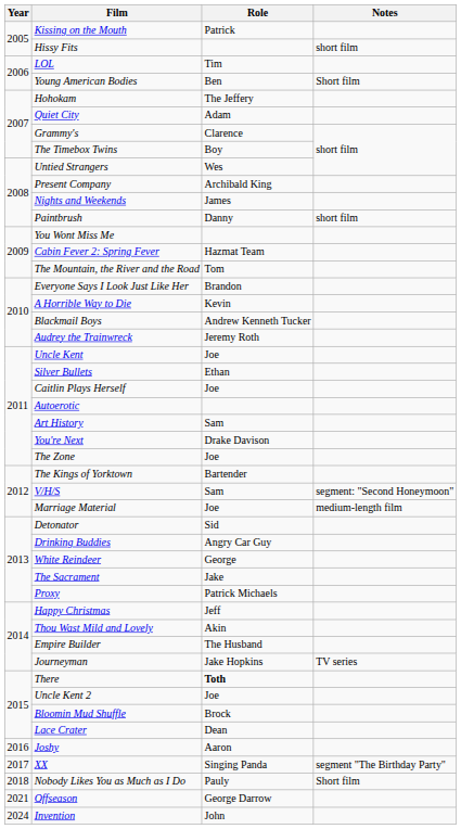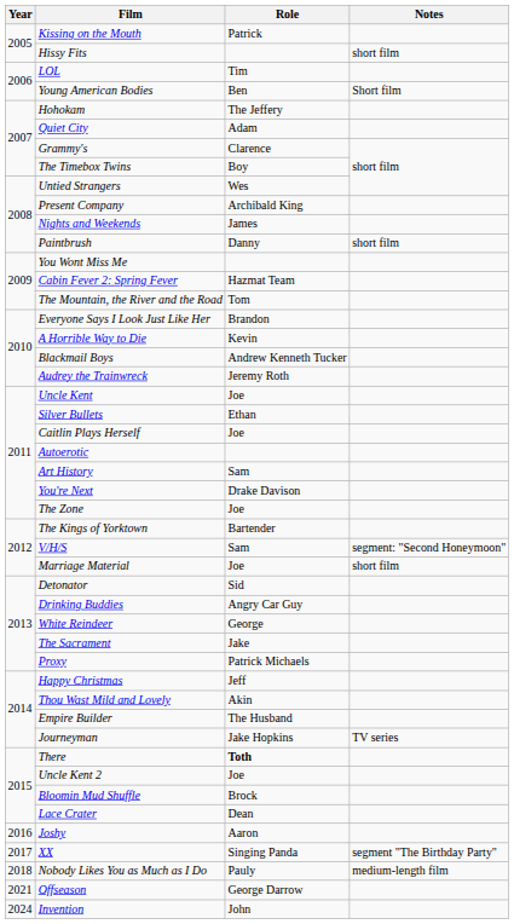 <table class="wikitable sortable" style="text-align:left">
 <tr>
 <th style="width:33px;">Year</th>
 <th>Film</th>
 <th>Role</th>
 <th>Notes</th>
 </tr>
 <tr>
 <td rowspan=2>2005</td>
 <td style="text-align:left;"><em><a href='#'>Kissing on the Mouth</a></em></td>
 <td>Patrick</td>
 <td></td>
 </tr>
 <tr>
 <td><em>Hissy Fits</em></td>
 <td></td>
 <td>short film</td>
 </tr>
 <tr>
 <td rowspan=2>2006</td>
 <td style="text-align:left;"><em><a href='#'>LOL</a> </em></td>
 <td>Tim</td>
 <td></td>
 </tr>
 <tr>
 <td style="text-align:left;"><em>Young American Bodies</em></td>
 <td>Ben</td>
 <td>Short film</td>
 </tr>
 <tr>
 <td rowspan=4>2007</td>
 <td style="text-align:left;"><em>Hohokam</em></td>
 <td>The Jeffery</td>
 <td></td>
 </tr>
 <tr>
 <td style="text-align:left;"><em><a href='#'>Quiet City</a></em></td>
 <td>Adam</td>
 <td></td>
 </tr>
 <tr>
 <td style="text-align:left;"><em>Grammy's</em></td>
 <td>Clarence</td>
 <td rowspan=3>short film</td>
 </tr>
 <tr>
 <td style="text-align:left;"><em>The Timebox Twins</em></td>
 <td>Boy</td>
 </tr>
 <tr>
 <td rowspan=4>2008</td>
 <td style="text-align:left;"><em>Untied Strangers</em></td>
 <td>Wes</td>
 </tr>
 <tr>
 <td style="text-align:left;"><em>Present Company</em></td>
 <td>Archibald King</td>
 <td></td>
 </tr>
 <tr>
 <td style="text-align:left;"><em><a href='#'>Nights and Weekends</a></em></td>
 <td>James</td>
 <td></td>
 </tr>
 <tr>
 <td style="text-align:left;"><em>Paintbrush</em></td>
 <td>Danny</td>
 <td>short film</td>
 </tr>
 <tr>
 <td rowspan=3>2009</td>
 <td style="text-align:left;"><em>You Wont Miss Me</em></td>
 <td></td>
 <td></td>
 </tr>
 <tr>
 <td style="text-align:left;"><em><a href='#'>Cabin Fever 2: Spring Fever</a></em></td>
 <td>Hazmat Team</td>
 <td></td>
 </tr>
 <tr>
 <td style="text-align:left;"><em>The Mountain, the River and the Road</em></td>
 <td>Tom</td>
 <td></td>
 </tr>
 <tr>
 <td rowspan=4>2010</td>
 <td style="text-align:left;"><em>Everyone Says I Look Just Like Her</em></td>
 <td>Brandon</td>
 <td></td>
 </tr>
 <tr>
 <td style="text-align:left;"><em><a href='#'>A Horrible Way to Die</a></em></td>
 <td>Kevin</td>
 <td></td>
 </tr>
 <tr>
 <td style="text-align:left;"><em>Blackmail Boys</em></td>
 <td>Andrew Kenneth Tucker</td>
 <td></td>
 </tr>
 <tr>
 <td style="text-align:left;"><em><a href='#'>Audrey the Trainwreck</a></em></td>
 <td>Jeremy Roth</td>
 <td></td>
 </tr>
 <tr>
 <td rowspan=7>2011</td>
 <td style="text-align:left;"><em><a href='#'>Uncle Kent</a></em></td>
 <td>Joe</td>
 <td></td>
 </tr>
 <tr>
 <td style="text-align:left;"><em><a href='#'>Silver Bullets</a></em></td>
 <td>Ethan</td>
 <td></td>
 </tr>
 <tr>
 <td style="text-align:left;"><em>Caitlin Plays Herself</em></td>
 <td>Joe</td>
 <td></td>
 </tr>
 <tr>
 <td style="text-align:left;"><em><a href='#'>Autoerotic</a></em></td>
 <td></td>
 <td></td>
 </tr>
 <tr>
 <td style="text-align:left;"><em><a href='#'>Art History</a></em></td>
 <td>Sam</td>
 <td></td>
 </tr>
 <tr>
 <td style="text-align:left;"><em><a href='#'>You're Next</a></em></td>
 <td>Drake Davison</td>
 <td></td>
 </tr>
 <tr>
 <td style="text-align:left;"><em>The Zone</em></td>
 <td>Joe</td>
 <td></td>
 </tr>
 <tr>
 <td rowspan=3>2012</td>
 <td style="text-align:left;"><em>The Kings of Yorktown</em></td>
 <td>Bartender</td>
 <td></td>
 </tr>
 <tr>
 <td style="text-align:left;"><em><a href='#'>V/H/S</a></em></td>
 <td>Sam</td>
 <td>segment: "Second Honeymoon"</td>
 </tr>
 <tr>
 <td style="text-align:left;"><em>Marriage Material</em></td>
 <td>Joe</td>
-<td>medium-length film</td>
+<td>short film</td>
 </tr>
 <tr>
 <td rowspan=5>2013</td>
 <td style="text-align:left;"><em>Detonator</em></td>
 <td>Sid</td>
 <td></td>
 </tr>
 <tr>
 <td style="text-align:left;"><em><a href='#'>Drinking Buddies</a></em></td>
 <td>Angry Car Guy</td>
 <td></td>
 </tr>
 <tr>
 <td style="text-align:left;"><em><a href='#'>White Reindeer</a></em></td>
 <td>George</td>
 <td></td>
 </tr>
 <tr>
 <td style="text-align:left;"><em><a href='#'>The Sacrament</a></em></td>
 <td>Jake</td>
 <td></td>
 </tr>
 <tr>
 <td style="text-align:left;"><em><a href='#'>Proxy</a></em></td>
 <td>Patrick Michaels</td>
 <td></td>
 </tr>
 <tr>
 <td rowspan=4>2014</td>
 <td><em><a href='#'>Happy Christmas</a></em></td>
 <td>Jeff</td>
 <td></td>
 </tr>
 <tr>
 <td style="text-align:left;"><em><a href='#'>Thou Wast Mild and Lovely</a></em></td>
 <td>Akin</td>
 <td></td>
 </tr>
 <tr>
 <td><em>Empire Builder</em></td>
 <td>The Husband</td>
 <td></td>
 </tr>
 <tr>
 <td><em>Journeyman</em></td>
 <td>Jake Hopkins</td>
 <td>TV series</td>
 </tr>
 <tr>
 <td rowspan=4>2015</td>
 <td><em>There</em></td>
 <td><strong>Toth</strong></td>
 <td></td>
 </tr>
 <tr>
 <td><em>Uncle Kent 2</em></td>
 <td>Joe</td>
 <td></td>
 </tr>
 <tr>
 <td><em><a href='#'>Bloomin Mud Shuffle</a></em></td>
 <td>Brock</td>
 <td></td>
 </tr>
 <tr>
 <td><em><a href='#'>Lace Crater</a></em></td>
 <td>Dean</td>
 <td></td>
 </tr>
 <tr>
 <td>2016</td>
 <td><em><a href='#'>Joshy</a></em></td>
 <td>Aaron</td>
 <td></td>
 </tr>
 <tr>
 <td>2017</td>
 <td><a href='#'><em>XX</em></a></td>
 <td>Singing Panda</td>
 <td>segment "The Birthday Party"</td>
 </tr>
 <tr>
 <td>2018</td>
 <td><em>Nobody Likes You as Much as I Do</em></td>
 <td>Pauly</td>
-<td>Short film</td>
+<td>medium-length film</td>
 </tr>
 <tr>
 <td>2021</td>
 <td><em><a href='#'>Offseason</a></em></td>
 <td>George Darrow</td>
 <td></td>
 </tr>
 <tr>
 <td>2024</td>
 <td><em><a href='#'>Invention</a></em></td>
 <td>John</td>
 <td></td>
 </tr>
 </table>
